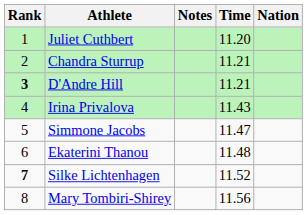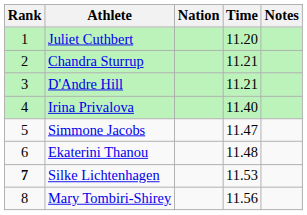 <table class="wikitable sortable" style="text-align:center">
 <tr>
 <th>Rank</th>
 <th>Athlete</th>
+<th>Nation</th>
+<th>Time</th>
 <th>Notes</th>
-<th>Time</th>
-<th>Nation</th>
 </tr>
 <tr style="background:#bbf3bb;">
 <td>1</td>
 <td align=left><a href='#'>Juliet Cuthbert</a></td>
+<td align=left></td>
+<td>11.20</td>
 <td></td>
-<td>11.20</td>
-<td align=left></td>
 </tr>
 <tr style="background:#bbf3bb;">
 <td>2</td>
 <td align=left><a href='#'>Chandra Sturrup</a></td>
+<td align=left></td>
+<td>11.21</td>
 <td></td>
-<td>11.21</td>
-<td align=left></td>
 </tr>
 <tr style="background:#bbf3bb;">
-<td><strong>3</strong></td>
+<td>3</td>
 <td align=left><a href='#'>D'Andre Hill</a></td>
+<td align=left></td>
+<td>11.21</td>
 <td></td>
-<td>11.21</td>
-<td align=left></td>
 </tr>
 <tr style="background:#bbf3bb;">
 <td>4</td>
 <td align=left><a href='#'>Irina Privalova</a></td>
+<td align=left></td>
+<td>11.40</td>
 <td></td>
-<td>11.43</td>
-<td align=left></td>
 </tr>
 <tr>
 <td>5</td>
 <td align=left><a href='#'>Simmone Jacobs</a></td>
+<td align=left></td>
+<td>11.47</td>
 <td></td>
-<td>11.47</td>
-<td align=left></td>
 </tr>
 <tr>
 <td>6</td>
 <td align=left><a href='#'>Ekaterini Thanou</a></td>
+<td align=left></td>
+<td>11.48</td>
 <td></td>
-<td>11.48</td>
-<td align=left></td>
 </tr>
 <tr>
 <td><strong>7</strong></td>
 <td align=left><a href='#'>Silke Lichtenhagen</a></td>
+<td align=left></td>
+<td>11.53</td>
 <td></td>
-<td>11.52</td>
-<td align=left></td>
 </tr>
 <tr>
 <td>8</td>
 <td align=left><a href='#'>Mary Tombiri-Shirey</a></td>
+<td align=left></td>
+<td>11.56</td>
 <td></td>
-<td>11.56</td>
-<td align=left></td>
 </tr>
 </table>
